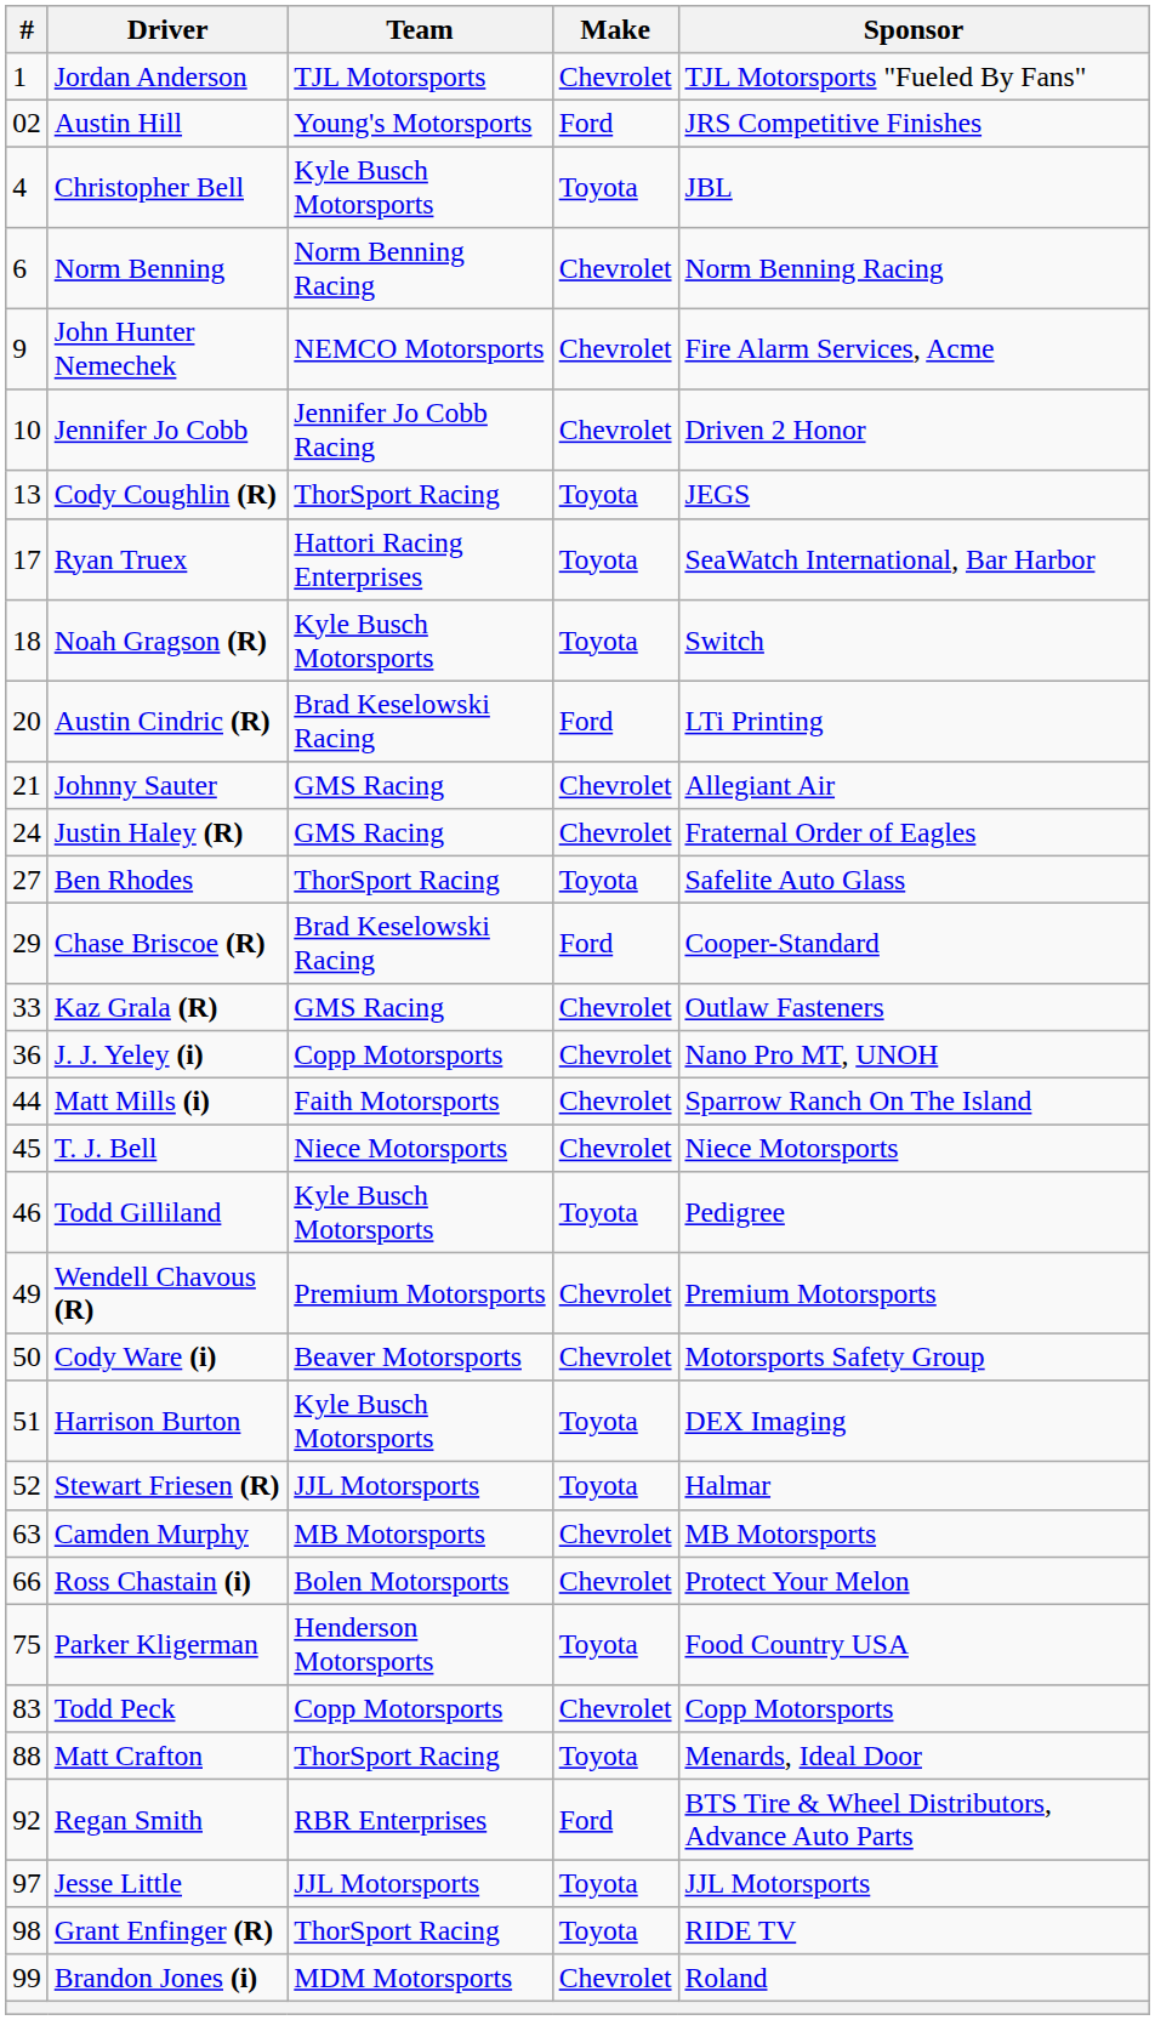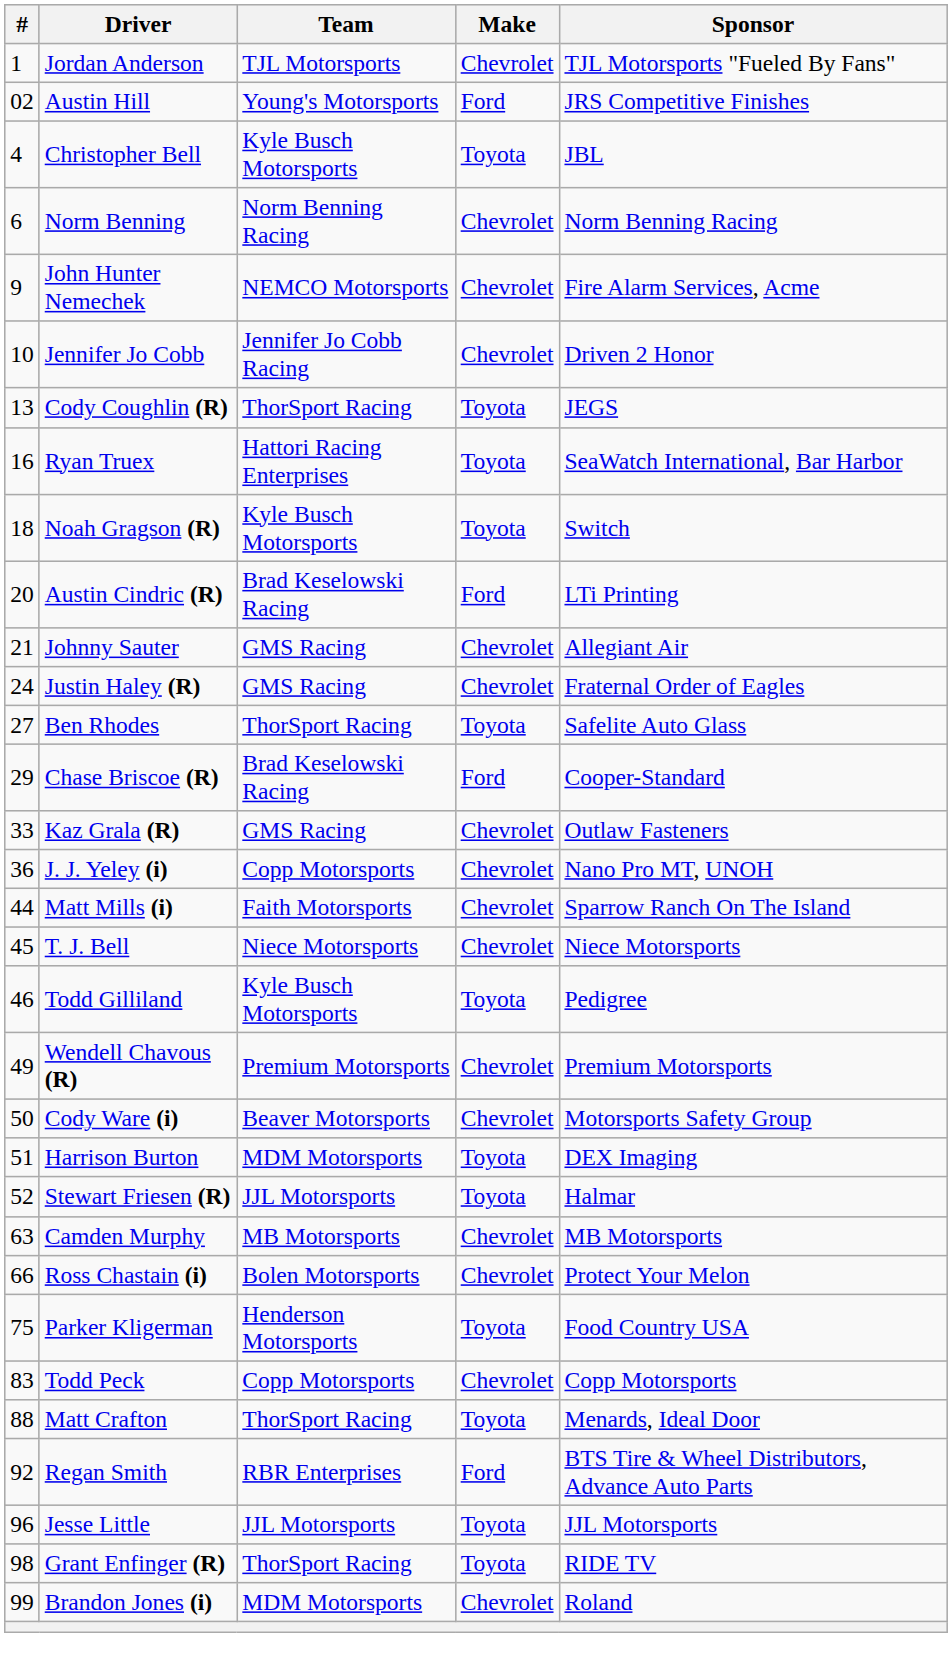 <table class="wikitable" style="font-size: 95%;">
 <tr>
 <th>#</th>
 <th>Driver</th>
 <th>Team</th>
 <th>Make</th>
 <th>Sponsor</th>
 </tr>
 <tr>
 <td>1</td>
 <td><a href='#'>Jordan Anderson</a></td>
 <td><a href='#'>TJL Motorsports</a></td>
 <td><a href='#'>Chevrolet</a></td>
 <td><a href='#'>TJL Motorsports</a> "Fueled By Fans"</td>
 </tr>
 <tr>
 <td>02</td>
 <td><a href='#'>Austin Hill</a></td>
 <td><a href='#'>Young's Motorsports</a></td>
 <td><a href='#'>Ford</a></td>
 <td><a href='#'>JRS Competitive Finishes</a></td>
 </tr>
 <tr>
 <td>4</td>
 <td><a href='#'>Christopher Bell</a></td>
 <td><a href='#'>Kyle Busch Motorsports</a></td>
 <td><a href='#'>Toyota</a></td>
 <td><a href='#'>JBL</a></td>
 </tr>
 <tr>
 <td>6</td>
 <td><a href='#'>Norm Benning</a></td>
 <td><a href='#'>Norm Benning Racing</a></td>
 <td><a href='#'>Chevrolet</a></td>
 <td><a href='#'>Norm Benning Racing</a></td>
 </tr>
 <tr>
 <td>9</td>
 <td><a href='#'>John Hunter Nemechek</a></td>
 <td><a href='#'>NEMCO Motorsports</a></td>
 <td><a href='#'>Chevrolet</a></td>
 <td><a href='#'>Fire Alarm Services</a>, <a href='#'>Acme</a></td>
 </tr>
 <tr>
 <td>10</td>
 <td><a href='#'>Jennifer Jo Cobb</a></td>
 <td><a href='#'>Jennifer Jo Cobb Racing</a></td>
 <td><a href='#'>Chevrolet</a></td>
 <td><a href='#'>Driven 2 Honor</a></td>
 </tr>
 <tr>
 <td>13</td>
 <td><a href='#'>Cody Coughlin</a> <strong>(R)</strong></td>
 <td><a href='#'>ThorSport Racing</a></td>
 <td><a href='#'>Toyota</a></td>
 <td><a href='#'>JEGS</a></td>
 </tr>
 <tr>
-<td>17</td>
+<td>16</td>
 <td><a href='#'>Ryan Truex</a></td>
 <td><a href='#'>Hattori Racing Enterprises</a></td>
 <td><a href='#'>Toyota</a></td>
 <td><a href='#'>SeaWatch International</a>, <a href='#'>Bar Harbor</a></td>
 </tr>
 <tr>
 <td>18</td>
 <td><a href='#'>Noah Gragson</a> <strong>(R)</strong></td>
 <td><a href='#'>Kyle Busch Motorsports</a></td>
 <td><a href='#'>Toyota</a></td>
 <td><a href='#'>Switch</a></td>
 </tr>
 <tr>
 <td>20</td>
 <td><a href='#'>Austin Cindric</a> <strong>(R)</strong></td>
 <td><a href='#'>Brad Keselowski Racing</a></td>
 <td><a href='#'>Ford</a></td>
 <td><a href='#'>LTi Printing</a></td>
 </tr>
 <tr>
 <td>21</td>
 <td><a href='#'>Johnny Sauter</a></td>
 <td><a href='#'>GMS Racing</a></td>
 <td><a href='#'>Chevrolet</a></td>
 <td><a href='#'>Allegiant Air</a></td>
 </tr>
 <tr>
 <td>24</td>
 <td><a href='#'>Justin Haley</a> <strong>(R)</strong></td>
 <td><a href='#'>GMS Racing</a></td>
 <td><a href='#'>Chevrolet</a></td>
 <td><a href='#'>Fraternal Order of Eagles</a></td>
 </tr>
 <tr>
 <td>27</td>
 <td><a href='#'>Ben Rhodes</a></td>
 <td><a href='#'>ThorSport Racing</a></td>
 <td><a href='#'>Toyota</a></td>
 <td><a href='#'>Safelite Auto Glass</a></td>
 </tr>
 <tr>
 <td>29</td>
 <td><a href='#'>Chase Briscoe</a> <strong>(R)</strong></td>
 <td><a href='#'>Brad Keselowski Racing</a></td>
 <td><a href='#'>Ford</a></td>
 <td><a href='#'>Cooper-Standard</a></td>
 </tr>
 <tr>
 <td>33</td>
 <td><a href='#'>Kaz Grala</a> <strong>(R)</strong></td>
 <td><a href='#'>GMS Racing</a></td>
 <td><a href='#'>Chevrolet</a></td>
 <td><a href='#'>Outlaw Fasteners</a></td>
 </tr>
 <tr>
 <td>36</td>
 <td><a href='#'>J. J. Yeley</a> <strong>(i)</strong></td>
 <td><a href='#'>Copp Motorsports</a></td>
 <td><a href='#'>Chevrolet</a></td>
 <td><a href='#'>Nano Pro MT</a>, <a href='#'>UNOH</a></td>
 </tr>
 <tr>
 <td>44</td>
 <td><a href='#'>Matt Mills</a> <strong>(i)</strong></td>
 <td><a href='#'>Faith Motorsports</a></td>
 <td><a href='#'>Chevrolet</a></td>
 <td><a href='#'>Sparrow Ranch On The Island</a></td>
 </tr>
 <tr>
 <td>45</td>
 <td><a href='#'>T. J. Bell</a></td>
 <td><a href='#'>Niece Motorsports</a></td>
 <td><a href='#'>Chevrolet</a></td>
 <td><a href='#'>Niece Motorsports</a></td>
 </tr>
 <tr>
 <td>46</td>
 <td><a href='#'>Todd Gilliland</a></td>
 <td><a href='#'>Kyle Busch Motorsports</a></td>
 <td><a href='#'>Toyota</a></td>
 <td><a href='#'>Pedigree</a></td>
 </tr>
 <tr>
 <td>49</td>
 <td><a href='#'>Wendell Chavous</a> <strong>(R)</strong></td>
 <td><a href='#'>Premium Motorsports</a></td>
 <td><a href='#'>Chevrolet</a></td>
 <td><a href='#'>Premium Motorsports</a></td>
 </tr>
 <tr>
 <td>50</td>
 <td><a href='#'>Cody Ware</a> <strong>(i)</strong></td>
 <td><a href='#'>Beaver Motorsports</a></td>
 <td><a href='#'>Chevrolet</a></td>
 <td><a href='#'>Motorsports Safety Group</a></td>
 </tr>
 <tr>
 <td>51</td>
 <td><a href='#'>Harrison Burton</a></td>
-<td><a href='#'>Kyle Busch Motorsports</a></td>
+<td><a href='#'>MDM Motorsports</a></td>
 <td><a href='#'>Toyota</a></td>
 <td><a href='#'>DEX Imaging</a></td>
 </tr>
 <tr>
 <td>52</td>
 <td><a href='#'>Stewart Friesen</a> <strong>(R)</strong></td>
 <td><a href='#'>JJL Motorsports</a></td>
 <td><a href='#'>Toyota</a></td>
 <td><a href='#'>Halmar</a></td>
 </tr>
 <tr>
 <td>63</td>
 <td><a href='#'>Camden Murphy</a></td>
 <td><a href='#'>MB Motorsports</a></td>
 <td><a href='#'>Chevrolet</a></td>
 <td><a href='#'>MB Motorsports</a></td>
 </tr>
 <tr>
 <td>66</td>
 <td><a href='#'>Ross Chastain</a> <strong>(i)</strong></td>
 <td><a href='#'>Bolen Motorsports</a></td>
 <td><a href='#'>Chevrolet</a></td>
 <td><a href='#'>Protect Your Melon</a></td>
 </tr>
 <tr>
 <td>75</td>
 <td><a href='#'>Parker Kligerman</a></td>
 <td><a href='#'>Henderson Motorsports</a></td>
 <td><a href='#'>Toyota</a></td>
 <td><a href='#'>Food Country USA</a></td>
 </tr>
 <tr>
 <td>83</td>
 <td><a href='#'>Todd Peck</a></td>
 <td><a href='#'>Copp Motorsports</a></td>
 <td><a href='#'>Chevrolet</a></td>
 <td><a href='#'>Copp Motorsports</a></td>
 </tr>
 <tr>
 <td>88</td>
 <td><a href='#'>Matt Crafton</a></td>
 <td><a href='#'>ThorSport Racing</a></td>
 <td><a href='#'>Toyota</a></td>
 <td><a href='#'>Menards</a>, <a href='#'>Ideal Door</a></td>
 </tr>
 <tr>
 <td>92</td>
 <td><a href='#'>Regan Smith</a></td>
 <td><a href='#'>RBR Enterprises</a></td>
 <td><a href='#'>Ford</a></td>
 <td><a href='#'>BTS Tire & Wheel Distributors</a>, <a href='#'>Advance Auto Parts</a></td>
 </tr>
 <tr>
-<td>97</td>
+<td>96</td>
 <td><a href='#'>Jesse Little</a></td>
 <td><a href='#'>JJL Motorsports</a></td>
 <td><a href='#'>Toyota</a></td>
 <td><a href='#'>JJL Motorsports</a></td>
 </tr>
 <tr>
 <td>98</td>
 <td><a href='#'>Grant Enfinger</a> <strong>(R)</strong></td>
 <td><a href='#'>ThorSport Racing</a></td>
 <td><a href='#'>Toyota</a></td>
 <td><a href='#'>RIDE TV</a></td>
 </tr>
 <tr>
 <td>99</td>
 <td><a href='#'>Brandon Jones</a> <strong>(i)</strong></td>
 <td><a href='#'>MDM Motorsports</a></td>
 <td><a href='#'>Chevrolet</a></td>
 <td><a href='#'>Roland</a></td>
 </tr>
 <tr>
 <th colspan="5"></th>
 </tr>
 </table>
